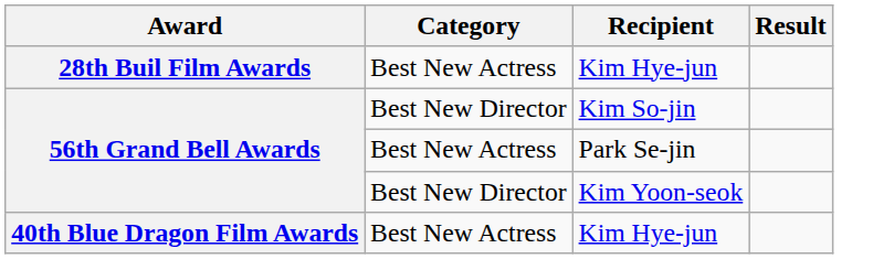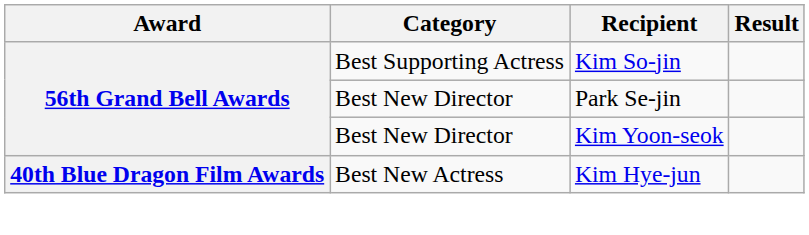 <table class="wikitable">
 <tr>
 <th>Award</th>
 <th>Category</th>
 <th>Recipient</th>
 <th>Result</th>
 </tr>
 <tr>
-<th><a href='#'>28th Buil Film Awards</a></th>
-<td>Best New Actress</td>
-<td><a href='#'>Kim Hye-jun</a></td>
-<td></td>
-</tr>
-<tr>
 <th rowspan="3"><a href='#'>56th Grand Bell Awards</a></th>
-<td>Best New Director</td>
+<td>Best Supporting Actress</td>
 <td><a href='#'>Kim So-jin</a></td>
 <td></td>
 </tr>
 <tr>
-<td>Best New Actress</td>
+<td>Best New Director</td>
 <td>Park Se-jin</td>
 <td></td>
 </tr>
 <tr>
 <td>Best New Director</td>
 <td><a href='#'>Kim Yoon-seok</a></td>
 <td></td>
 </tr>
 <tr>
 <th rowspan="3"><a href='#'>40th Blue Dragon Film Awards</a></th>
 <td>Best New Actress</td>
 <td><a href='#'>Kim Hye-jun</a></td>
 <td></td>
 </tr>
 </table>
